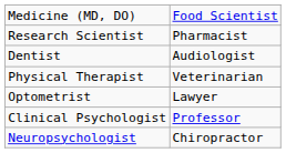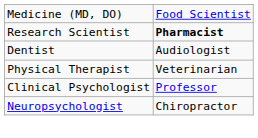 <table class="wikitable">
 <tr>
 <td>Medicine (MD, DO)</td>
 <td><a href='#'>Food Scientist</a></td>
 </tr>
 <tr>
 <td>Research Scientist</td>
-<td>Pharmacist</td>
+<td><strong>Pharmacist</strong></td>
 </tr>
 <tr>
 <td>Dentist</td>
 <td>Audiologist</td>
 </tr>
 <tr>
 <td>Physical Therapist</td>
 <td>Veterinarian</td>
 </tr>
 <tr>
-<td>Optometrist</td>
-<td>Lawyer</td>
-</tr>
-<tr>
 <td>Clinical Psychologist</td>
 <td><a href='#'>Professor</a></td>
 </tr>
 <tr>
 <td><a href='#'>Neuropsychologist</a></td>
 <td>Chiropractor</td>
 </tr>
 </table>
